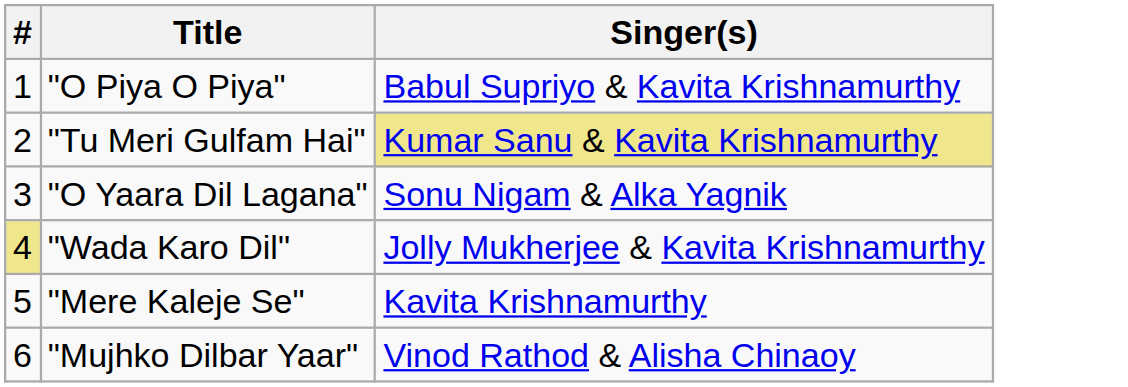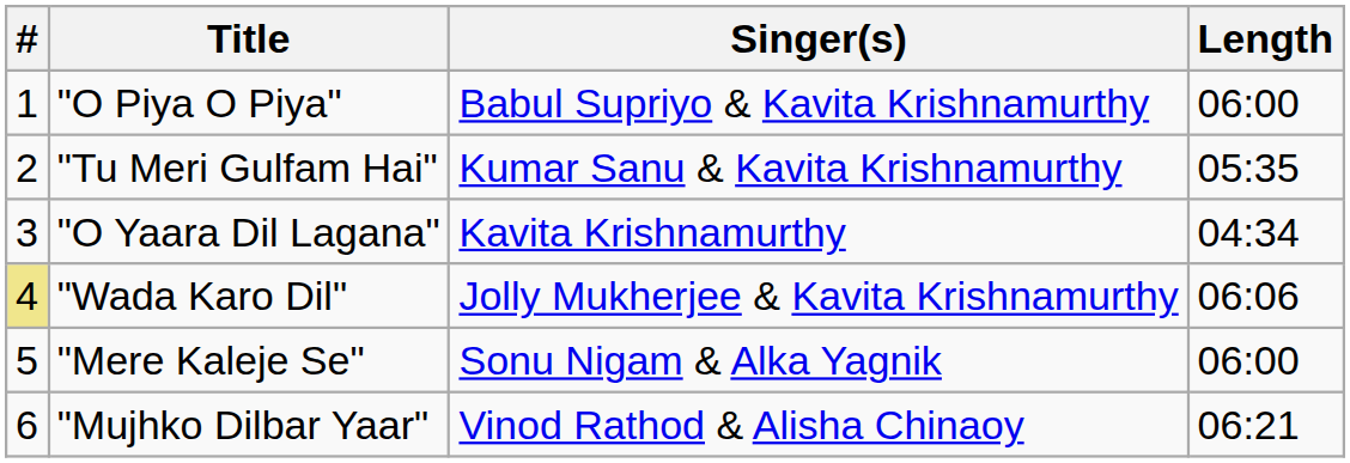 <table class="wikitable sortable" style="font-size:95%;">
 <tr>
 <th>#</th>
 <th>Title</th>
 <th>Singer(s)</th>
+<th>Length</th>
 </tr>
 <tr>
 <td>1</td>
 <td>"O Piya O Piya"</td>
 <td><a href='#'>Babul Supriyo</a> & <a href='#'>Kavita Krishnamurthy</a></td>
+<td>06:00</td>
 </tr>
 <tr>
 <td>2</td>
 <td>"Tu Meri Gulfam Hai"</td>
-<td style="background: khaki;"><a href='#'>Kumar Sanu</a> & <a href='#'>Kavita Krishnamurthy</a></td>
+<td><a href='#'>Kumar Sanu</a> & <a href='#'>Kavita Krishnamurthy</a></td>
+<td>05:35</td>
 </tr>
 <tr>
 <td>3</td>
 <td>"O Yaara Dil Lagana"</td>
-<td><a href='#'>Sonu Nigam</a> & <a href='#'>Alka Yagnik</a></td>
+<td><a href='#'>Kavita Krishnamurthy</a></td>
+<td>04:34</td>
 </tr>
 <tr>
 <td style="background: khaki;">4</td>
 <td>"Wada Karo Dil"</td>
 <td><a href='#'>Jolly Mukherjee</a> & <a href='#'>Kavita Krishnamurthy</a></td>
+<td>06:06</td>
 </tr>
 <tr>
 <td>5</td>
 <td>"Mere Kaleje Se"</td>
-<td><a href='#'>Kavita Krishnamurthy</a></td>
+<td><a href='#'>Sonu Nigam</a> & <a href='#'>Alka Yagnik</a></td>
+<td>06:00</td>
 </tr>
 <tr>
 <td>6</td>
 <td>"Mujhko Dilbar Yaar"</td>
 <td><a href='#'>Vinod Rathod</a> & <a href='#'>Alisha Chinaoy</a></td>
+<td>06:21</td>
 </tr>
 </table>
